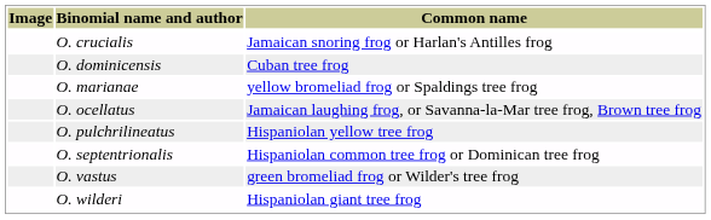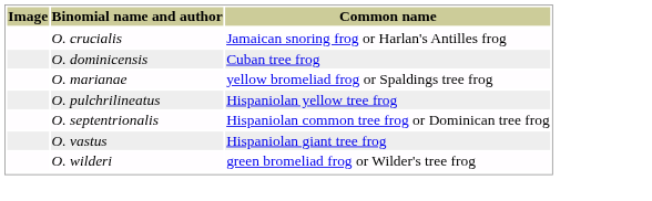 <table style="text-align:left; border:1px solid #999999; ">
 <tr style="background:#CCCC99; text-align: center; ">
 <th>Image</th>
 <th>Binomial name and author</th>
 <th>Common name</th>
 </tr>
 <tr>
 </tr>
 <tr style="background:#FFFDFF;">
 <td></td>
 <td><em>O. crucialis</em> </td>
 <td><a href='#'>Jamaican snoring frog</a> or Harlan's Antilles frog</td>
 </tr>
 <tr style="background:#EEEEEE;">
 <td></td>
 <td><em>O. dominicensis</em> </td>
 <td><a href='#'>Cuban tree frog</a></td>
 </tr>
 <tr style="background:#FFFDFF;">
 <td></td>
 <td><em>O. marianae</em> </td>
 <td><a href='#'>yellow bromeliad frog</a> or Spaldings tree frog</td>
 </tr>
 <tr style="background:#EEEEEE;">
 <td></td>
-<td><em>O. ocellatus</em> </td>
-<td><a href='#'>Jamaican laughing frog</a>, or Savanna-la-Mar tree frog, <a href='#'>Brown tree frog</a></td>
-</tr>
-<tr style="background:#EEEEEE;">
-<td></td>
 <td><em>O. pulchrilineatus</em> </td>
 <td><a href='#'>Hispaniolan yellow tree frog</a></td>
 </tr>
 <tr style="background:#FFFDFF;">
 <td></td>
 <td><em>O. septentrionalis</em> </td>
 <td><a href='#'>Hispaniolan common tree frog</a> or Dominican tree frog</td>
 </tr>
 <tr style="background:#EEEEEE;">
 <td></td>
 <td><em>O. vastus</em> </td>
-<td><a href='#'>green bromeliad frog</a> or Wilder's tree frog</td>
+<td><a href='#'>Hispaniolan giant tree frog</a></td>
 </tr>
 <tr style="background:#FFFDFF;">
 <td></td>
 <td><em>O. wilderi</em> </td>
-<td><a href='#'>Hispaniolan giant tree frog</a></td>
+<td><a href='#'>green bromeliad frog</a> or Wilder's tree frog</td>
 </tr>
 <tr>
 </tr>
 </table>
